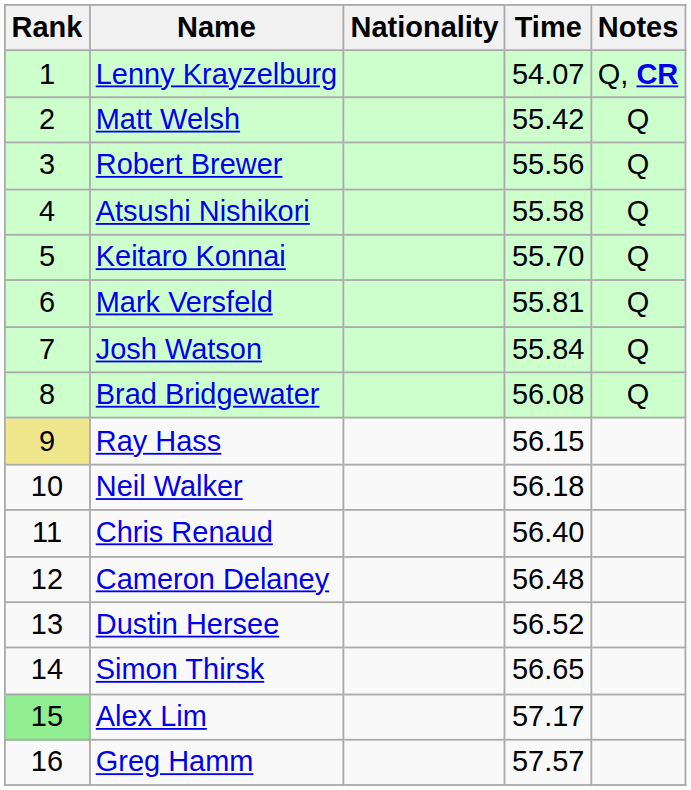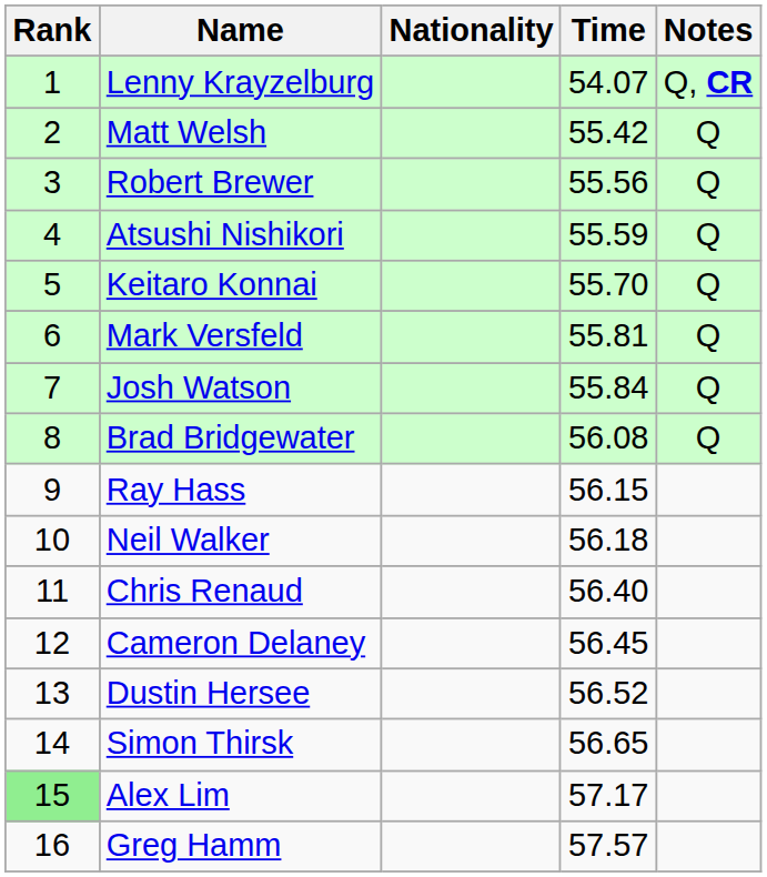 <table class="wikitable sortable" style="text-align:center">
 <tr>
 <th>Rank</th>
 <th>Name</th>
 <th>Nationality</th>
 <th>Time</th>
 <th>Notes</th>
 </tr>
 <tr bgcolor=ccffcc>
 <td>1</td>
 <td align=left><a href='#'>Lenny Krayzelburg</a></td>
 <td align=left></td>
 <td>54.07</td>
 <td>Q, <strong><a href='#'>CR</a></strong></td>
 </tr>
 <tr bgcolor=ccffcc>
 <td>2</td>
 <td align=left><a href='#'>Matt Welsh</a></td>
 <td align=left></td>
 <td>55.42</td>
 <td>Q</td>
 </tr>
 <tr bgcolor=ccffcc>
 <td>3</td>
 <td align=left><a href='#'>Robert Brewer</a></td>
 <td align=left></td>
 <td>55.56</td>
 <td>Q</td>
 </tr>
 <tr bgcolor=ccffcc>
 <td>4</td>
 <td align=left><a href='#'>Atsushi Nishikori</a></td>
 <td align=left></td>
-<td>55.58</td>
+<td>55.59</td>
 <td>Q</td>
 </tr>
 <tr bgcolor=ccffcc>
 <td>5</td>
 <td align=left><a href='#'>Keitaro Konnai</a></td>
 <td align=left></td>
 <td>55.70</td>
 <td>Q</td>
 </tr>
 <tr bgcolor=ccffcc>
 <td>6</td>
 <td align=left><a href='#'>Mark Versfeld</a></td>
 <td align=left></td>
 <td>55.81</td>
 <td>Q</td>
 </tr>
 <tr bgcolor=ccffcc>
 <td>7</td>
 <td align=left><a href='#'>Josh Watson</a></td>
 <td align=left></td>
 <td>55.84</td>
 <td>Q</td>
 </tr>
 <tr bgcolor=ccffcc>
 <td>8</td>
 <td align=left><a href='#'>Brad Bridgewater</a></td>
 <td align=left></td>
 <td>56.08</td>
 <td>Q</td>
 </tr>
 <tr>
-<td style="background: khaki;">9</td>
+<td>9</td>
 <td align=left><a href='#'>Ray Hass</a></td>
 <td align=left></td>
 <td>56.15</td>
 <td></td>
 </tr>
 <tr>
 <td>10</td>
 <td align=left><a href='#'>Neil Walker</a></td>
 <td align=left></td>
 <td>56.18</td>
 <td></td>
 </tr>
 <tr>
 <td>11</td>
 <td align=left><a href='#'>Chris Renaud</a></td>
 <td align=left></td>
 <td>56.40</td>
 <td></td>
 </tr>
 <tr>
 <td>12</td>
 <td align=left><a href='#'>Cameron Delaney</a></td>
 <td align=left></td>
-<td>56.48</td>
+<td>56.45</td>
 <td></td>
 </tr>
 <tr>
 <td>13</td>
 <td align=left><a href='#'>Dustin Hersee</a></td>
 <td align=left></td>
 <td>56.52</td>
 <td></td>
 </tr>
 <tr>
 <td>14</td>
 <td align=left><a href='#'>Simon Thirsk</a></td>
 <td align=left></td>
 <td>56.65</td>
 <td></td>
 </tr>
 <tr>
 <td style="background: lightgreen;">15</td>
 <td align=left><a href='#'>Alex Lim</a></td>
 <td align=left></td>
 <td>57.17</td>
 <td></td>
 </tr>
 <tr>
 <td>16</td>
 <td align=left><a href='#'>Greg Hamm</a></td>
 <td align=left></td>
 <td>57.57</td>
 <td></td>
 </tr>
 </table>
